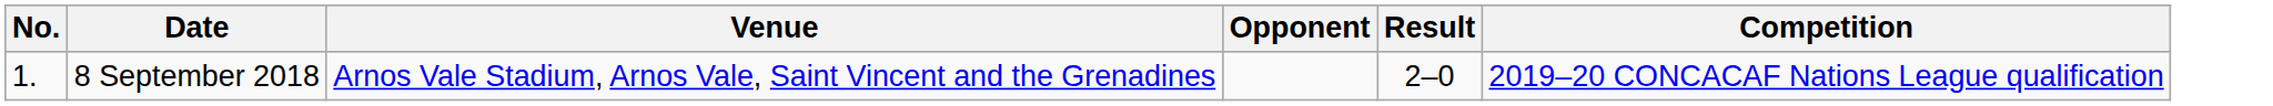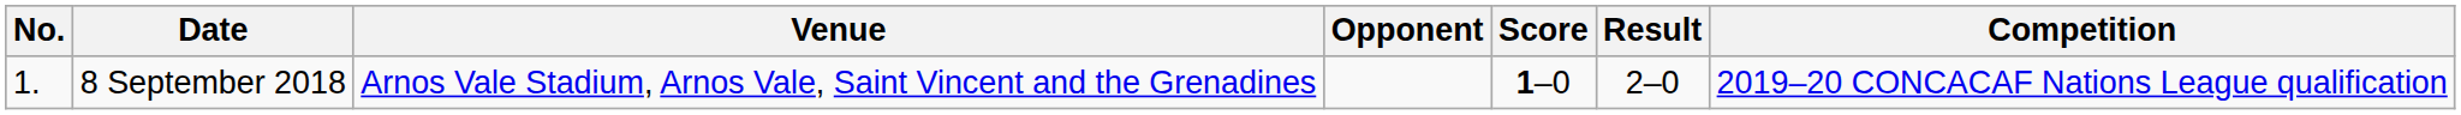 <table class="wikitable" style="font-size:100%;">
 <tr>
 <th>No.</th>
 <th>Date</th>
 <th>Venue</th>
 <th>Opponent</th>
+<th>Score</th>
 <th>Result</th>
 <th>Competition</th>
 </tr>
 <tr>
 <td>1.</td>
 <td>8 September 2018</td>
 <td><a href='#'>Arnos Vale Stadium</a>, <a href='#'>Arnos Vale</a>, <a href='#'>Saint Vincent and the Grenadines</a></td>
 <td></td>
+<td align=center><strong>1</strong>–0</td>
 <td align=center>2–0</td>
 <td><a href='#'>2019–20 CONCACAF Nations League qualification</a></td>
 </tr>
 </table>
